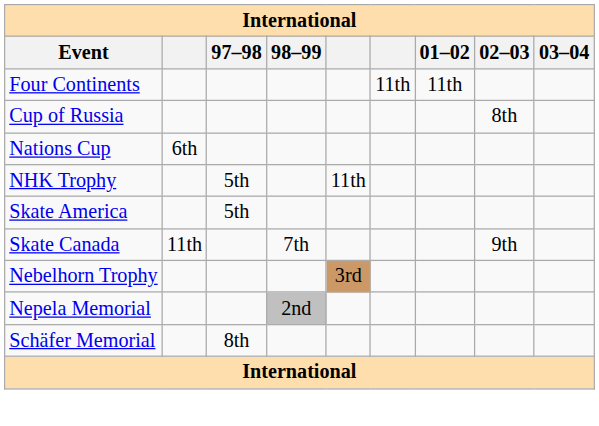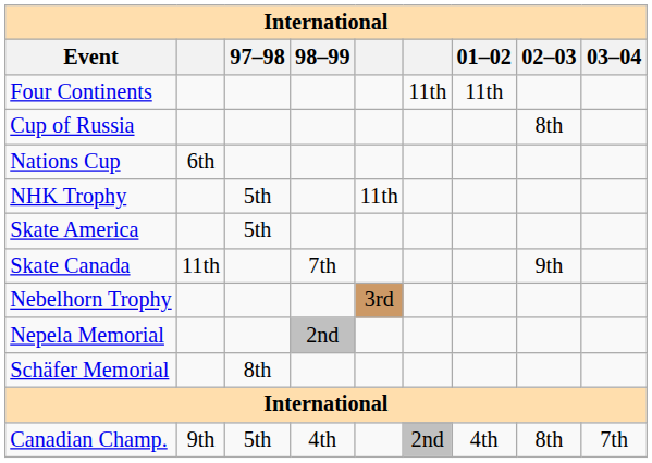 <table class="wikitable" style="text-align:center">
 <tr>
 <th style="background-color: #ffdead; " colspan=9 align=center>International</th>
 </tr>
 <tr>
 <th>Event</th>
 <th></th>
 <th>97–98</th>
 <th>98–99</th>
 <th></th>
 <th></th>
 <th>01–02</th>
 <th>02–03</th>
 <th>03–04</th>
 </tr>
 <tr>
 <td align=left><a href='#'>Four Continents</a></td>
 <td></td>
 <td></td>
 <td></td>
 <td></td>
 <td>11th</td>
 <td>11th</td>
 <td></td>
 <td></td>
 </tr>
 <tr>
 <td align=left> <a href='#'>Cup of Russia</a></td>
 <td></td>
 <td></td>
 <td></td>
 <td></td>
 <td></td>
 <td></td>
 <td>8th</td>
 <td></td>
 </tr>
 <tr>
 <td align=left> <a href='#'>Nations Cup</a></td>
 <td>6th</td>
 <td></td>
 <td></td>
 <td></td>
 <td></td>
 <td></td>
 <td></td>
 <td></td>
 </tr>
 <tr>
 <td align=left> <a href='#'>NHK Trophy</a></td>
 <td></td>
 <td>5th</td>
 <td></td>
 <td>11th</td>
 <td></td>
 <td></td>
 <td></td>
 <td></td>
 </tr>
 <tr>
 <td align=left> <a href='#'>Skate America</a></td>
 <td></td>
 <td>5th</td>
 <td></td>
 <td></td>
 <td></td>
 <td></td>
 <td></td>
 <td></td>
 </tr>
 <tr>
 <td align=left> <a href='#'>Skate Canada</a></td>
 <td>11th</td>
 <td></td>
 <td>7th</td>
 <td></td>
 <td></td>
 <td></td>
 <td>9th</td>
 <td></td>
 </tr>
 <tr>
 <td align=left><a href='#'>Nebelhorn Trophy</a></td>
 <td></td>
 <td></td>
 <td></td>
 <td bgcolor=cc9966>3rd</td>
 <td></td>
 <td></td>
 <td></td>
 <td></td>
 </tr>
 <tr>
 <td align=left><a href='#'>Nepela Memorial</a></td>
 <td></td>
 <td></td>
 <td bgcolor=silver>2nd</td>
 <td></td>
 <td></td>
 <td></td>
 <td></td>
 <td></td>
 </tr>
 <tr>
 <td align=left><a href='#'>Schäfer Memorial</a></td>
 <td></td>
 <td>8th</td>
 <td></td>
 <td></td>
 <td></td>
 <td></td>
 <td></td>
 <td></td>
 </tr>
 <tr>
 <th style="background-color: #ffdead; " colspan=9 align=center>International</th>
 </tr>
+<tr>
+<td align=left><a href='#'>Canadian Champ.</a></td>
+<td>9th</td>
+<td>5th</td>
+<td>4th</td>
+<td></td>
+<td bgcolor=silver>2nd</td>
+<td>4th</td>
+<td>8th</td>
+<td>7th</td>
+</tr>
 </table>
